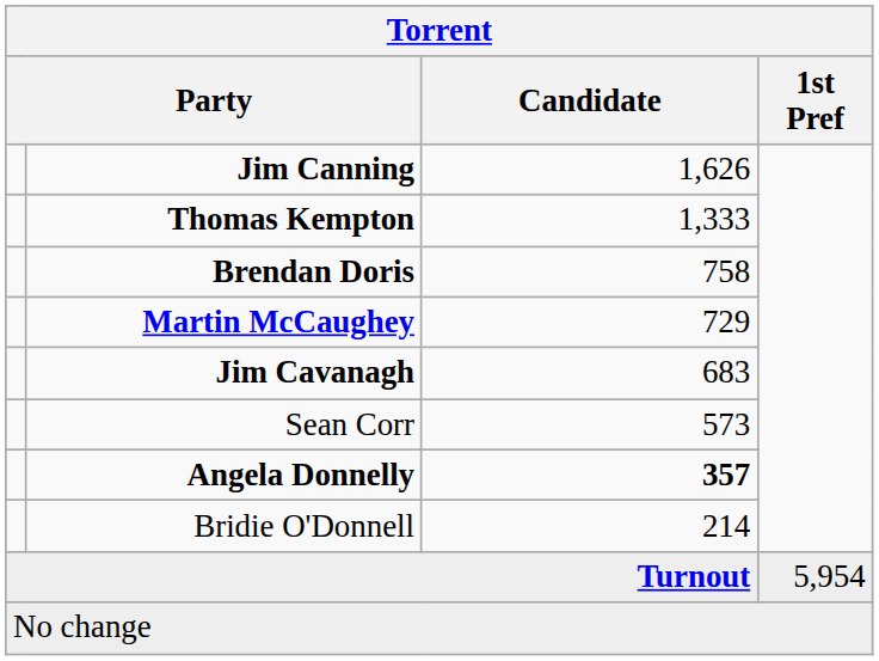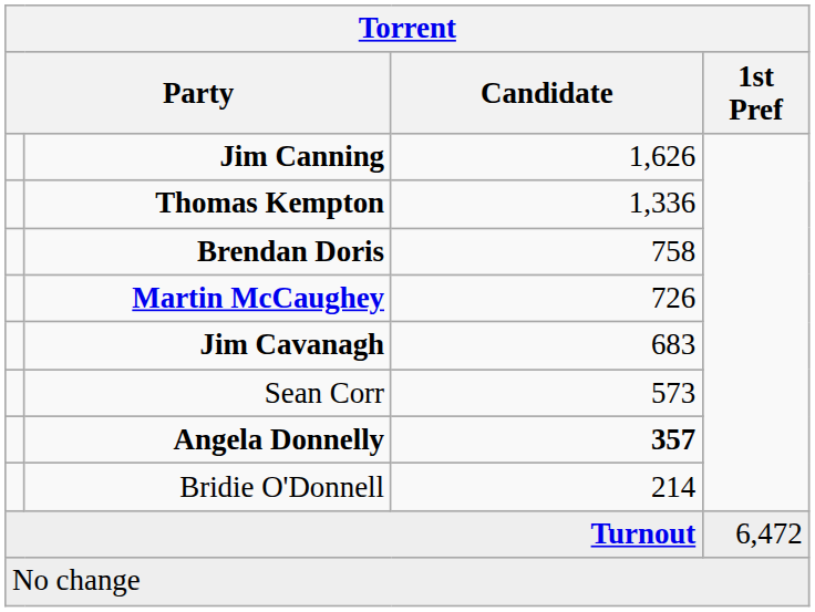 <table class="wikitable">
 <tr>
 <th colspan="4" align="center"><a href='#'>Torrent</a></th>
 </tr>
 <tr>
 <th colspan="2" align="center" width=200>Party</th>
 <th width=160>Candidate</th>
 <th width=50>1st Pref</th>
 </tr>
 <tr>
 <td></td>
 <td align="right"><strong>Jim Canning</strong></td>
 <td align="right">1,626</td>
 </tr>
 <tr>
 <td></td>
 <td align="right"><strong>Thomas Kempton</strong></td>
-<td align="right">1,333</td>
+<td align="right">1,336</td>
 </tr>
 <tr>
 <td></td>
 <td align="right"><strong>Brendan Doris</strong></td>
 <td align="right">758</td>
 </tr>
 <tr>
 <td></td>
 <td align="right"><strong><a href='#'>Martin McCaughey</a></strong></td>
-<td align="right">729</td>
+<td align="right">726</td>
 </tr>
 <tr>
 <td></td>
 <td align="right"><strong>Jim Cavanagh</strong></td>
 <td align="right">683</td>
 </tr>
 <tr>
 <td></td>
 <td align="right">Sean Corr</td>
 <td align="right">573</td>
 </tr>
 <tr>
 <td></td>
 <td align="right"><strong>Angela Donnelly</strong></td>
 <td align="right"><strong>357</strong></td>
 </tr>
 <tr>
 <td></td>
 <td align="right">Bridie O'Donnell</td>
 <td align="right">214</td>
 </tr>
 <tr bgcolor="EEEEEE">
 <td colspan=3 align="right"><strong><a href='#'>Turnout</a></strong></td>
-<td align="right">5,954</td>
+<td align="right">6,472</td>
 </tr>
 <tr>
 <td colspan=4 bgcolor="EEEEEE">No change</td>
 </tr>
 </table>
